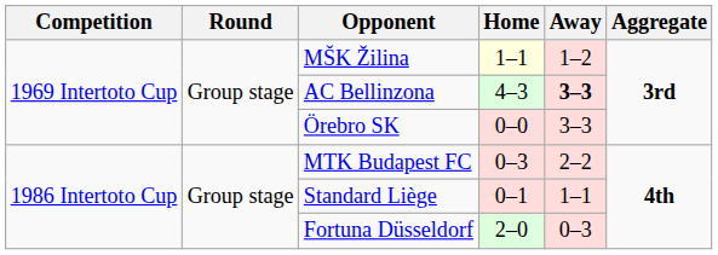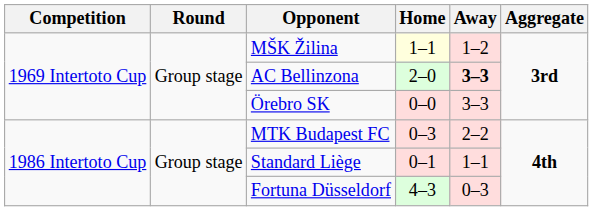 <table class="wikitable">
 <tr>
 <th>Competition</th>
 <th>Round</th>
 <th>Opponent</th>
 <th>Home</th>
 <th>Away</th>
 <th>Aggregate</th>
 </tr>
 <tr>
 <td rowspan=3><a href='#'>1969 Intertoto Cup</a></td>
 <td rowspan=3>Group stage</td>
 <td> <a href='#'>MŠK Žilina</a></td>
 <td bgcolor="#ffffdd" style="text-align:center;">1–1</td>
 <td bgcolor="#ffdddd" style="text-align:center;">1–2</td>
 <td style="text-align:center;" rowspan="3"><strong>3rd</strong></td>
 </tr>
 <tr>
 <td> <a href='#'>AC Bellinzona</a></td>
-<td bgcolor="#ddffdd" style="text-align:center;">4–3</td>
+<td bgcolor="#ddffdd" style="text-align:center;">2–0</td>
 <td bgcolor="#ffdddd" style="text-align:center;"><strong>3–3</strong></td>
 </tr>
 <tr>
 <td> <a href='#'>Örebro SK</a></td>
 <td bgcolor="#ffdddd" style="text-align:center;">0–0</td>
 <td bgcolor="#ffdddd" style="text-align:center;">3–3</td>
 </tr>
 <tr>
 <td rowspan=3><a href='#'>1986 Intertoto Cup</a></td>
 <td rowspan=3>Group stage</td>
 <td> <a href='#'>MTK Budapest FC</a></td>
 <td bgcolor="#ffdddd" style="text-align:center;">0–3</td>
 <td bgcolor="#ffdddd" style="text-align:center;">2–2</td>
 <td style="text-align:center;" rowspan="3"><strong>4th</strong></td>
 </tr>
 <tr>
 <td> <a href='#'>Standard Liège</a></td>
 <td bgcolor="#ffdddd" style="text-align:center;">0–1</td>
 <td bgcolor="#ffdddd" style="text-align:center;">1–1</td>
 </tr>
 <tr>
 <td> <a href='#'>Fortuna Düsseldorf</a></td>
-<td bgcolor="#ddffdd" style="text-align:center;">2–0</td>
+<td bgcolor="#ddffdd" style="text-align:center;">4–3</td>
 <td bgcolor="#ffdddd" style="text-align:center;">0–3</td>
 </tr>
 </table>
